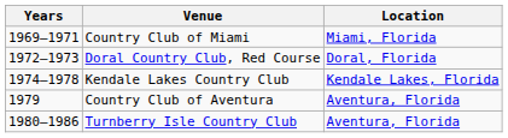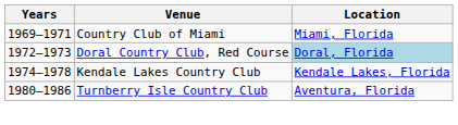 <table class=wikitable>
 <tr>
 <th>Years</th>
 <th>Venue</th>
 <th>Location</th>
 </tr>
 <tr>
 <td>1969–1971</td>
 <td>Country Club of Miami</td>
 <td><a href='#'>Miami, Florida</a></td>
 </tr>
 <tr>
 <td>1972–1973</td>
 <td><a href='#'>Doral Country Club</a>, Red Course</td>
-<td><a href='#'>Doral, Florida</a></td>
+<td style="background: lightblue;"><a href='#'>Doral, Florida</a></td>
 </tr>
 <tr>
 <td>1974–1978</td>
 <td>Kendale Lakes Country Club</td>
 <td><a href='#'>Kendale Lakes, Florida</a></td>
 </tr>
 <tr>
-<td>1979</td>
-<td>Country Club of Aventura</td>
-<td><a href='#'>Aventura, Florida</a></td>
-</tr>
-<tr>
 <td>1980–1986</td>
 <td><a href='#'>Turnberry Isle Country Club</a></td>
 <td><a href='#'>Aventura, Florida</a></td>
 </tr>
 </table>
